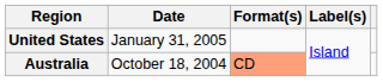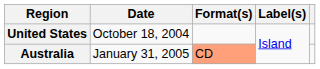 <table class="wikitable plainrowheaders">
 <tr>
 <th scope="col">Region</th>
 <th scope="col">Date</th>
 <th scope="col">Format(s)</th>
 <th scope="col">Label(s)</th>
 <th scope="col"></th>
 </tr>
 <tr>
 <th scope="row">United States</th>
-<td>January 31, 2005</td>
+<td>October 18, 2004</td>
 <td></td>
 <td rowspan="2"><a href='#'>Island</a></td>
 <td></td>
 </tr>
 <tr>
 <th scope="row">Australia</th>
-<td>October 18, 2004</td>
+<td>January 31, 2005</td>
 <td style="background: lightsalmon;">CD</td>
 <td></td>
 </tr>
 </table>
